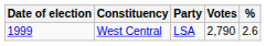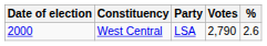 <table class = "wikitable">
 <tr>
 <th>Date of election</th>
 <th>Constituency</th>
 <th>Party</th>
 <th>Votes</th>
 <th>%</th>
 </tr>
 <tr>
-<td><a href='#'>1999</a></td>
+<td><a href='#'>2000</a></td>
 <td><a href='#'>West Central</a></td>
 <td><a href='#'>LSA</a></td>
 <td>2,790</td>
 <td>2.6</td>
 </tr>
 </table>
